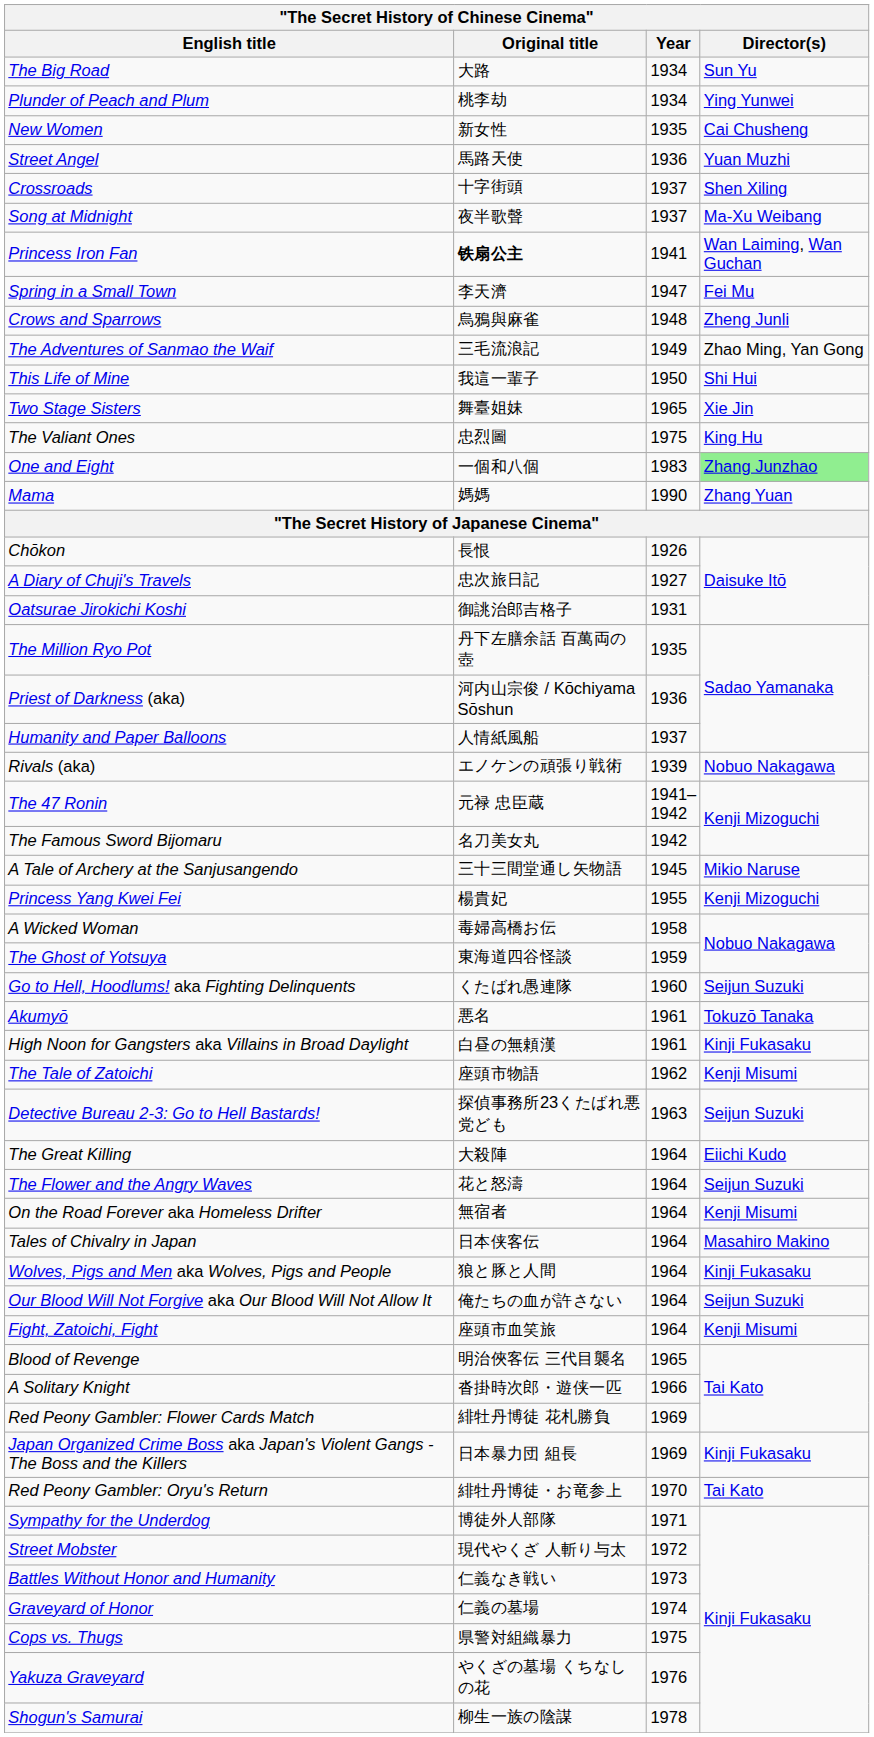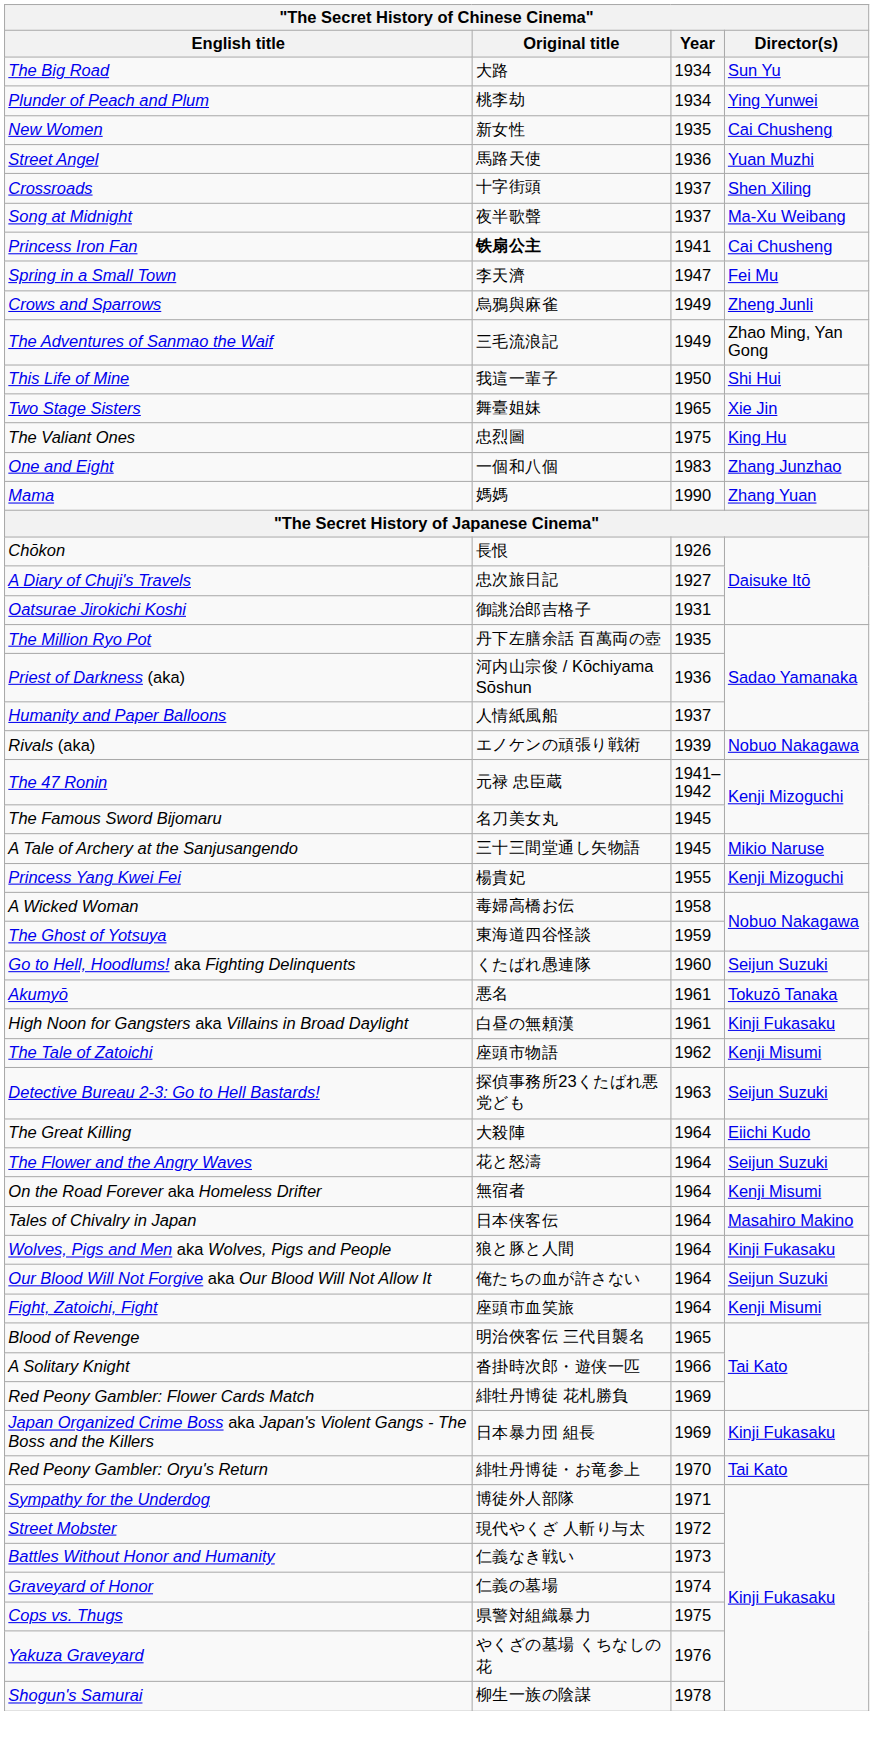 <table class="wikitable" style="width:95%; margin-bottom:0px">
 <tr>
 <th colspan=4>"The Secret History of Chinese Cinema"</th>
 </tr>
 <tr>
 <th>English title</th>
 <th>Original title</th>
 <th width="4%">Year</th>
 <th>Director(s)</th>
 </tr>
 <tr>
 <td data-sort-value="Big"><em><a href='#'>The Big Road</a></em></td>
 <td>大路</td>
 <td>1934</td>
 <td><a href='#'>Sun Yu</a></td>
 </tr>
 <tr>
 <td><em><a href='#'>Plunder of Peach and Plum</a></em></td>
 <td>桃李劫</td>
 <td>1934</td>
 <td><a href='#'>Ying Yunwei</a></td>
 </tr>
 <tr>
 <td><em><a href='#'>New Women</a></em></td>
 <td>新女性</td>
 <td>1935</td>
 <td><a href='#'>Cai Chusheng</a></td>
 </tr>
 <tr>
 <td><em><a href='#'>Street Angel</a></em></td>
 <td>馬路天使</td>
 <td>1936</td>
 <td><a href='#'>Yuan Muzhi</a></td>
 </tr>
 <tr>
 <td><em><a href='#'>Crossroads</a></em></td>
 <td>十字街頭</td>
 <td>1937</td>
 <td><a href='#'>Shen Xiling</a></td>
 </tr>
 <tr>
 <td><em><a href='#'>Song at Midnight</a></em></td>
 <td>夜半歌聲</td>
 <td>1937</td>
 <td><a href='#'>Ma-Xu Weibang</a></td>
 </tr>
 <tr>
 <td><em><a href='#'>Princess Iron Fan</a></em></td>
 <td><strong>铁扇公主</strong></td>
 <td>1941</td>
-<td><a href='#'>Wan Laiming</a>, <a href='#'>Wan Guchan</a></td>
+<td><a href='#'>Cai Chusheng</a></td>
 </tr>
 <tr>
 <td><em><a href='#'>Spring in a Small Town</a></em></td>
 <td>李天濟</td>
 <td>1947</td>
 <td><a href='#'>Fei Mu</a></td>
 </tr>
 <tr>
 <td><em><a href='#'>Crows and Sparrows</a></em></td>
 <td>烏鴉與麻雀</td>
-<td>1948</td>
+<td>1949</td>
 <td><a href='#'>Zheng Junli</a></td>
 </tr>
 <tr>
 <td><em><a href='#'>The Adventures of Sanmao the Waif</a></em></td>
 <td>三毛流浪記</td>
 <td>1949</td>
 <td>Zhao Ming, Yan Gong</td>
 </tr>
 <tr>
 <td><em><a href='#'>This Life of Mine</a></em></td>
 <td>我這一輩子</td>
 <td>1950</td>
 <td><a href='#'>Shi Hui</a></td>
 </tr>
 <tr>
 <td><em><a href='#'>Two Stage Sisters</a></em></td>
 <td>舞臺姐妹</td>
 <td>1965</td>
 <td><a href='#'>Xie Jin</a></td>
 </tr>
 <tr>
 <td data-sort-value="Zhonglie"><em>The Valiant Ones</em></td>
 <td>忠烈圖</td>
 <td>1975</td>
 <td><a href='#'>King Hu</a></td>
 </tr>
 <tr>
 <td><em><a href='#'>One and Eight</a></em></td>
 <td>一個和八個</td>
 <td>1983</td>
-<td style="background: lightgreen;"><a href='#'>Zhang Junzhao</a></td>
+<td><a href='#'>Zhang Junzhao</a></td>
 </tr>
 <tr>
 <td><em><a href='#'>Mama</a></em></td>
 <td>媽媽</td>
 <td>1990</td>
 <td><a href='#'>Zhang Yuan</a></td>
 </tr>
 <tr>
 <th colspan="4">"The Secret History of Japanese Cinema"</th>
 </tr>
 <tr>
 <td><em>Chōkon</em></td>
 <td>長恨</td>
 <td>1926</td>
 <td rowspan="3"><a href='#'>Daisuke Itō</a></td>
 </tr>
 <tr>
 <td><em><a href='#'>A Diary of Chuji's Travels</a></em></td>
 <td>忠次旅日記</td>
 <td>1927</td>
 </tr>
 <tr>
 <td><em><a href='#'>Oatsurae Jirokichi Koshi</a></em></td>
 <td>御誂治郎吉格子</td>
 <td>1931</td>
 </tr>
 <tr>
 <td><em><a href='#'>The Million Ryo Pot</a></em></td>
 <td>丹下左膳余話 百萬両の壺</td>
 <td>1935</td>
 <td rowspan="3"><a href='#'>Sadao Yamanaka</a></td>
 </tr>
 <tr>
 <td><em><a href='#'>Priest of Darkness</a></em> (aka)</td>
 <td>河内山宗俊 / Kōchiyama Sōshun</td>
 <td>1936</td>
 </tr>
 <tr>
 <td><em><a href='#'>Humanity and Paper Balloons</a></em></td>
 <td>人情紙風船</td>
 <td>1937</td>
 </tr>
 <tr>
 <td><em>Rivals</em> (aka)</td>
 <td>エノケンの頑張り戦術</td>
 <td>1939</td>
 <td><a href='#'>Nobuo Nakagawa</a></td>
 </tr>
 <tr>
 <td><em><a href='#'>The 47 Ronin</a></em></td>
 <td>元禄 忠臣蔵</td>
 <td>1941–1942</td>
 <td rowspan="2"><a href='#'>Kenji Mizoguchi</a></td>
 </tr>
 <tr>
 <td><em>The Famous Sword Bijomaru</em></td>
 <td>名刀美女丸</td>
-<td>1942</td>
+<td>1945</td>
 </tr>
 <tr>
 <td><em>A Tale of Archery at the Sanjusangendo</em></td>
 <td>三十三間堂通し矢物語</td>
 <td>1945</td>
 <td><a href='#'>Mikio Naruse</a></td>
 </tr>
 <tr>
 <td><em><a href='#'>Princess Yang Kwei Fei</a></em></td>
 <td>楊貴妃</td>
 <td>1955</td>
 <td><a href='#'>Kenji Mizoguchi</a></td>
 </tr>
 <tr>
 <td><em>A Wicked Woman</em></td>
 <td>毒婦高橋お伝</td>
 <td>1958</td>
 <td rowspan="2"><a href='#'>Nobuo Nakagawa</a></td>
 </tr>
 <tr>
 <td><em><a href='#'>The Ghost of Yotsuya</a></em></td>
 <td>東海道四谷怪談</td>
 <td>1959</td>
 </tr>
 <tr>
 <td><em><a href='#'>Go to Hell, Hoodlums!</a></em> aka <em>Fighting Delinquents</em></td>
 <td>くたばれ愚連隊</td>
 <td>1960</td>
 <td><a href='#'>Seijun Suzuki</a></td>
 </tr>
 <tr>
 <td><em><a href='#'>Akumyō</a></em></td>
 <td>悪名</td>
 <td>1961</td>
 <td><a href='#'>Tokuzō Tanaka</a></td>
 </tr>
 <tr>
 <td><em>High Noon for Gangsters</em> aka <em>Villains in Broad Daylight</em></td>
 <td>白昼の無頼漢</td>
 <td>1961</td>
 <td><a href='#'>Kinji Fukasaku</a></td>
 </tr>
 <tr>
 <td><em><a href='#'>The Tale of Zatoichi</a></em></td>
 <td>座頭市物語</td>
 <td>1962</td>
 <td><a href='#'>Kenji Misumi</a></td>
 </tr>
 <tr>
 <td><em><a href='#'>Detective Bureau 2-3: Go to Hell Bastards!</a></em></td>
 <td>探偵事務所23くたばれ悪党ども</td>
 <td>1963</td>
 <td><a href='#'>Seijun Suzuki</a></td>
 </tr>
 <tr>
 <td><em>The Great Killing</em></td>
 <td>大殺陣</td>
 <td>1964</td>
 <td><a href='#'>Eiichi Kudo</a></td>
 </tr>
 <tr>
 <td><em><a href='#'>The Flower and the Angry Waves</a></em></td>
 <td>花と怒濤</td>
 <td>1964</td>
 <td><a href='#'>Seijun Suzuki</a></td>
 </tr>
 <tr>
 <td><em>On the Road Forever</em> aka <em>Homeless Drifter</em></td>
 <td>無宿者</td>
 <td>1964</td>
 <td><a href='#'>Kenji Misumi</a></td>
 </tr>
 <tr>
 <td><em>Tales of Chivalry in Japan</em></td>
 <td>日本侠客伝</td>
 <td>1964</td>
 <td><a href='#'>Masahiro Makino</a></td>
 </tr>
 <tr>
 <td><em><a href='#'>Wolves, Pigs and Men</a></em> aka <em>Wolves, Pigs and People</em></td>
 <td>狼と豚と人間</td>
 <td>1964</td>
 <td><a href='#'>Kinji Fukasaku</a></td>
 </tr>
 <tr>
 <td><em><a href='#'>Our Blood Will Not Forgive</a></em> aka <em>Our Blood Will Not Allow It</em></td>
 <td>俺たちの血が許さない</td>
 <td>1964</td>
 <td><a href='#'>Seijun Suzuki</a></td>
 </tr>
 <tr>
 <td><em><a href='#'>Fight, Zatoichi, Fight</a></em></td>
 <td>座頭市血笑旅</td>
 <td>1964</td>
 <td><a href='#'>Kenji Misumi</a></td>
 </tr>
 <tr>
 <td><em>Blood of Revenge</em></td>
 <td>明治俠客伝 三代目襲名</td>
 <td>1965</td>
 <td rowspan="3"><a href='#'>Tai Kato</a></td>
 </tr>
 <tr>
 <td><em>A Solitary Knight</em></td>
 <td>沓掛時次郎・遊侠一匹</td>
 <td>1966</td>
 </tr>
 <tr>
 <td><em>Red Peony Gambler: Flower Cards Match</em></td>
 <td>緋牡丹博徒 花札勝負</td>
 <td>1969</td>
 </tr>
 <tr>
 <td><em><a href='#'>Japan Organized Crime Boss</a></em> aka <em>Japan's Violent Gangs - The Boss and the Killers</em></td>
 <td>日本暴力団 組長</td>
 <td>1969</td>
 <td><a href='#'>Kinji Fukasaku</a></td>
 </tr>
 <tr>
 <td><em>Red Peony Gambler: Oryu's Return</em></td>
 <td>緋牡丹博徒・お竜参上</td>
 <td>1970</td>
 <td><a href='#'>Tai Kato</a></td>
 </tr>
 <tr>
 <td><em><a href='#'>Sympathy for the Underdog</a></em></td>
 <td>博徒外人部隊</td>
 <td>1971</td>
 <td rowspan="7"><a href='#'>Kinji Fukasaku</a></td>
 </tr>
 <tr>
 <td><em><a href='#'>Street Mobster</a></em></td>
 <td>現代やくざ 人斬り与太</td>
 <td>1972</td>
 </tr>
 <tr>
 <td><em><a href='#'>Battles Without Honor and Humanity</a></em></td>
 <td>仁義なき戦い</td>
 <td>1973</td>
 </tr>
 <tr>
 <td><em><a href='#'>Graveyard of Honor</a></em></td>
 <td>仁義の墓場</td>
 <td>1974</td>
 </tr>
 <tr>
 <td><em><a href='#'>Cops vs. Thugs</a></em></td>
 <td>県警対組織暴力</td>
 <td>1975</td>
 </tr>
 <tr>
 <td><em><a href='#'>Yakuza Graveyard</a></em></td>
 <td>やくざの墓場 くちなしの花</td>
 <td>1976</td>
 </tr>
 <tr>
 <td><em><a href='#'>Shogun's Samurai</a></em></td>
 <td>柳生一族の陰謀</td>
 <td>1978</td>
 </tr>
 </table>
